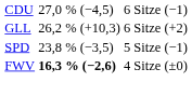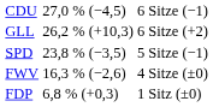 <table>
 <tr>
 <td><a href='#'>CDU</a></td>
 <td>27,0 % (−4,5)</td>
 <td>6 Sitze (−1)</td>
 </tr>
 <tr>
 <td><a href='#'>GLL</a></td>
 <td>26,2 % (+10,3)</td>
 <td>6 Sitze (+2)</td>
 </tr>
 <tr>
 <td><a href='#'>SPD</a></td>
 <td>23,8 % (−3,5)</td>
 <td>5 Sitze (−1)</td>
 </tr>
 <tr>
 <td><a href='#'>FWV</a></td>
-<td><strong>16,3 % (−2,6)</strong></td>
+<td>16,3 % (−2,6)</td>
 <td>4 Sitze (±0)</td>
 </tr>
+<tr>
+<td><a href='#'>FDP</a></td>
+<td>6,8 % (+0,3)</td>
+<td>1 Sitz (±0)</td>
+</tr>
 </table>
